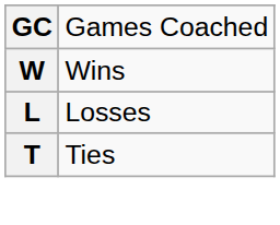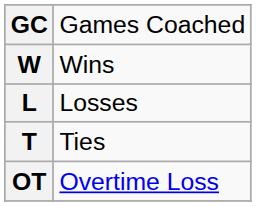 <table class="wikitable" style="font-size:90%;">
 <tr>
 <th>GC</th>
 <td>Games Coached</td>
 </tr>
 <tr>
 <th>W</th>
 <td>Wins</td>
 </tr>
 <tr>
 <th>L</th>
 <td>Losses</td>
 </tr>
 <tr>
 <th>T</th>
 <td>Ties</td>
 </tr>
+<tr>
+<th>OT</th>
+<td><a href='#'>Overtime Loss</a></td>
+</tr>
 </table>
